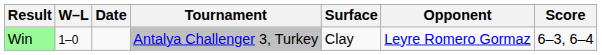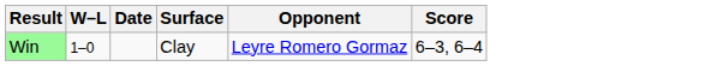 <table class="sortable wikitable">
 <tr>
 <th>Result</th>
 <th>W–L</th>
 <th>Date</th>
-<th>Tournament</th>
 <th>Surface</th>
 <th>Opponent</th>
 <th class="unsortable">Score</th>
 </tr>
 <tr>
 <td style="background:#98fb98;">Win</td>
 <td><small>1–0</small></td>
 <td><a href='#'></a></td>
-<td bgcolor=silver><a href='#'>Antalya Challenger</a> 3, Turkey</td>
 <td>Clay</td>
 <td> <a href='#'>Leyre Romero Gormaz</a></td>
 <td>6–3, 6–4</td>
 </tr>
 </table>
